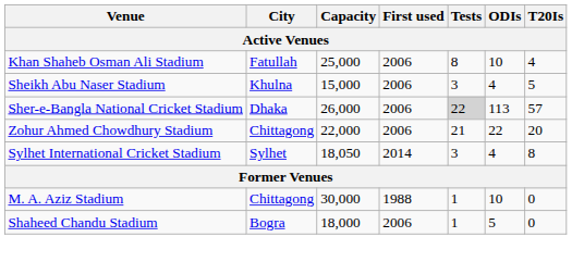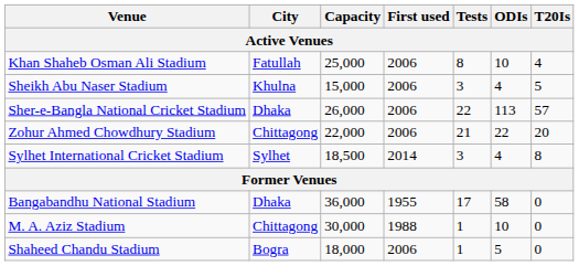 <table class="wikitable sortable">
 <tr>
 <th>Venue</th>
 <th>City</th>
 <th>Capacity</th>
 <th>First used</th>
 <th>Tests</th>
 <th>ODIs</th>
 <th>T20Is</th>
 </tr>
 <tr>
 <th colspan=7>Active Venues</th>
 </tr>
 <tr>
 <td><a href='#'>Khan Shaheb Osman Ali Stadium</a></td>
 <td><a href='#'>Fatullah</a></td>
 <td>25,000</td>
 <td>2006</td>
 <td>8</td>
 <td>10</td>
 <td>4</td>
 </tr>
 <tr>
 <td><a href='#'>Sheikh Abu Naser Stadium</a></td>
 <td><a href='#'>Khulna</a></td>
 <td>15,000</td>
 <td>2006</td>
 <td>3</td>
 <td>4</td>
 <td>5</td>
 </tr>
 <tr>
 <td><a href='#'>Sher-e-Bangla National Cricket Stadium</a></td>
 <td><a href='#'>Dhaka</a></td>
 <td>26,000</td>
 <td>2006</td>
-<td style="background: lightgrey;">22</td>
+<td>22</td>
 <td>113</td>
 <td>57</td>
 </tr>
 <tr>
 <td><a href='#'>Zohur Ahmed Chowdhury Stadium</a></td>
 <td><a href='#'>Chittagong</a></td>
 <td>22,000</td>
 <td>2006</td>
 <td>21</td>
 <td>22</td>
 <td>20</td>
 </tr>
 <tr>
 <td><a href='#'>Sylhet International Cricket Stadium</a></td>
 <td><a href='#'>Sylhet</a></td>
-<td>18,050</td>
+<td>18,500</td>
 <td>2014</td>
 <td>3</td>
 <td>4</td>
 <td>8</td>
 </tr>
 <tr>
 <th colspan=7>Former Venues</th>
+</tr>
+<tr>
+<td><a href='#'>Bangabandhu National Stadium</a></td>
+<td><a href='#'>Dhaka</a></td>
+<td>36,000</td>
+<td>1955</td>
+<td>17</td>
+<td>58</td>
+<td>0</td>
 </tr>
 <tr>
 <td><a href='#'>M. A. Aziz Stadium</a></td>
 <td><a href='#'>Chittagong</a></td>
 <td>30,000</td>
 <td>1988</td>
 <td>1</td>
 <td>10</td>
 <td>0</td>
 </tr>
 <tr>
 <td><a href='#'>Shaheed Chandu Stadium</a></td>
 <td><a href='#'>Bogra</a></td>
 <td>18,000</td>
 <td>2006</td>
 <td>1</td>
 <td>5</td>
 <td>0</td>
 </tr>
 </table>
